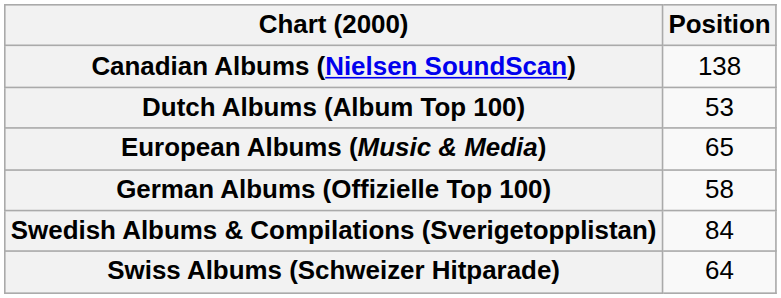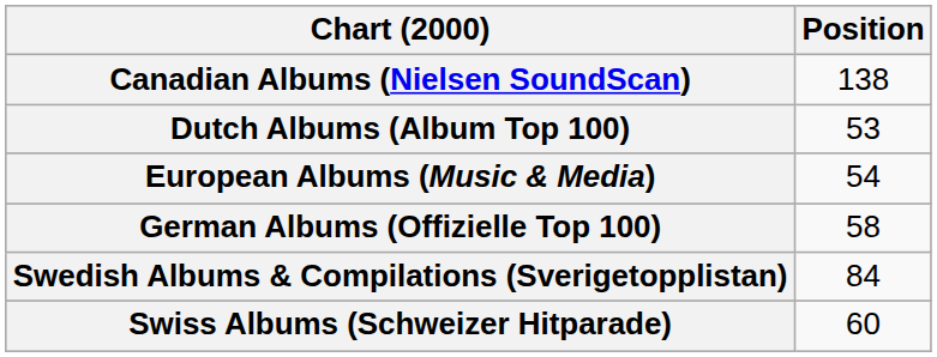 <table class="wikitable sortable plainrowheaders" style="text-align:center">
 <tr>
 <th scope="col">Chart (2000)</th>
 <th scope="col">Position</th>
 </tr>
 <tr>
 <th scope="row">Canadian Albums (<a href='#'>Nielsen SoundScan</a>)</th>
 <td>138</td>
 </tr>
 <tr>
 <th scope="row">Dutch Albums (Album Top 100)</th>
 <td>53</td>
 </tr>
 <tr>
 <th scope="row">European Albums (<em>Music & Media</em>)</th>
-<td>65</td>
+<td>54</td>
 </tr>
 <tr>
 <th scope="row">German Albums (Offizielle Top 100)</th>
 <td>58</td>
 </tr>
 <tr>
 <th scope="row">Swedish Albums & Compilations (Sverigetopplistan)</th>
 <td>84</td>
 </tr>
 <tr>
 <th scope="row">Swiss Albums (Schweizer Hitparade)</th>
-<td>64</td>
+<td>60</td>
 </tr>
 </table>
